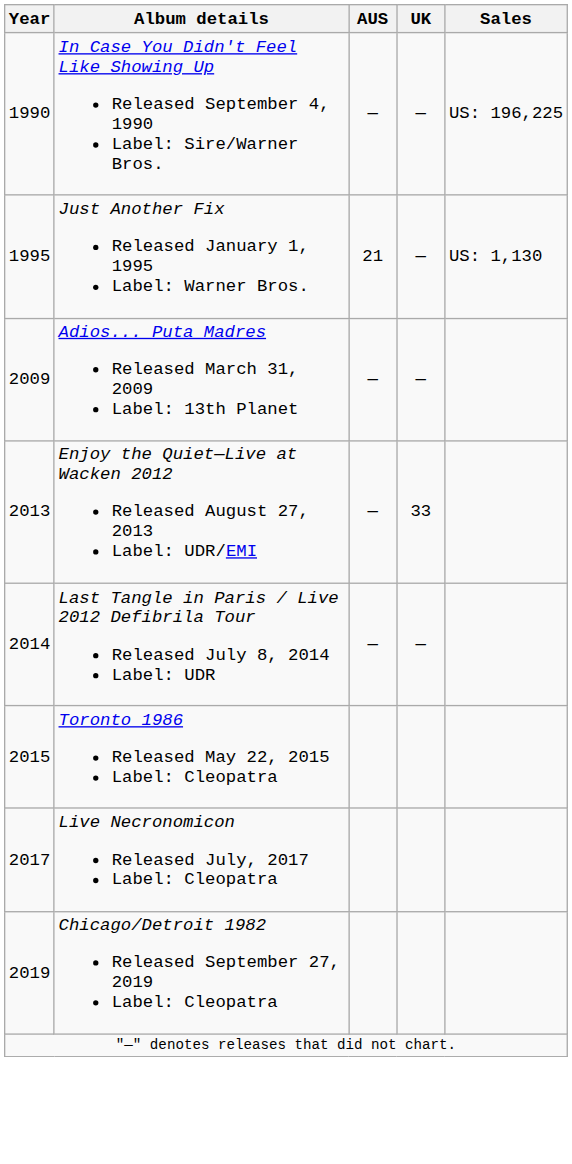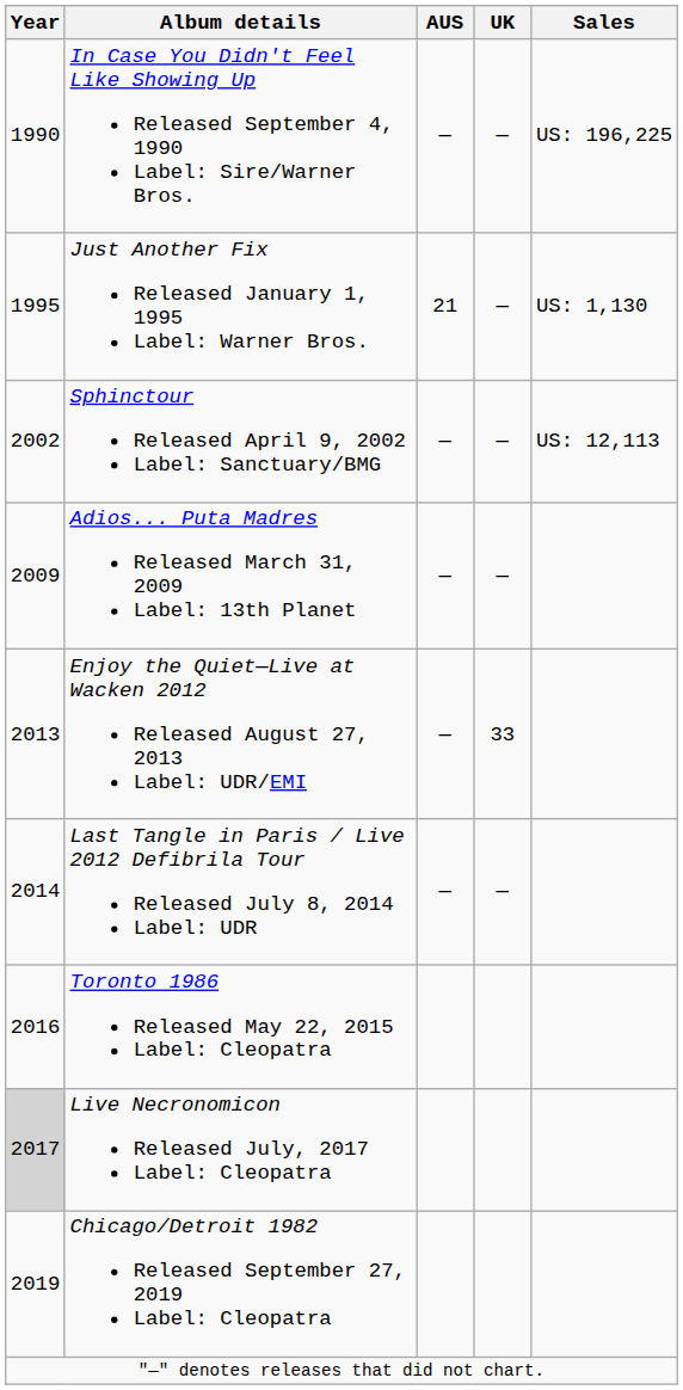 <table class="wikitable">
 <tr>
 <th>Year</th>
 <th width="215">Album details</th>
 <th width="30">AUS<br></th>
 <th width="30">UK<br></th>
 <th>Sales</th>
 </tr>
 <tr>
 <td>1990</td>
 <td><em><a href='#'>In Case You Didn't Feel Like Showing Up</a></em><br><ul><li>Released September 4, 1990</li><li>Label: Sire/Warner Bros.</li></ul></td>
 <td align="center">—</td>
 <td align="center">—</td>
 <td>US: 196,225</td>
 </tr>
 <tr>
 <td>1995</td>
 <td><em>Just Another Fix</em><br><ul><li>Released January 1, 1995</li><li>Label: Warner Bros.</li></ul></td>
 <td align="center">21</td>
 <td align="center">—</td>
 <td>US: 1,130</td>
 </tr>
 <tr>
+<td>2002</td>
+<td><em><a href='#'>Sphinctour</a></em><br><ul><li>Released April 9, 2002</li><li>Label: Sanctuary/BMG</li></ul></td>
+<td align="center">—</td>
+<td align="center">—</td>
+<td>US: 12,113</td>
+</tr>
+<tr>
 <td>2009</td>
 <td><em><a href='#'>Adios... Puta Madres</a></em><br><ul><li>Released March 31, 2009</li><li>Label: 13th Planet</li></ul></td>
 <td align="center">—</td>
 <td align="center">—</td>
 <td></td>
 </tr>
 <tr>
 <td>2013</td>
 <td><em>Enjoy the Quiet—Live at Wacken 2012</em><br><ul><li>Released August 27, 2013</li><li>Label: UDR/<a href='#'>EMI</a></li></ul></td>
 <td align="center">—</td>
 <td align="center">33</td>
 <td></td>
 </tr>
 <tr>
 <td>2014</td>
 <td><em>Last Tangle in Paris / Live 2012 Defibrila Tour</em><br><ul><li>Released July 8, 2014</li><li>Label: UDR</li></ul></td>
 <td align="center">—</td>
 <td align="center">—</td>
 <td></td>
 </tr>
 <tr>
-<td>2015</td>
+<td>2016</td>
 <td><em><a href='#'>Toronto 1986</a></em><br><ul><li>Released May 22, 2015</li><li>Label: Cleopatra</li></ul></td>
 <td align="center"></td>
 <td align="center"></td>
 <td></td>
 </tr>
 <tr>
-<td>2017</td>
+<td style="background: lightgrey;">2017</td>
 <td><em>Live Necronomicon</em><br><ul><li>Released July, 2017</li><li>Label: Cleopatra</li></ul></td>
 <td align="center"></td>
 <td align="center"></td>
 <td></td>
 </tr>
 <tr>
 <td>2019</td>
 <td><em>Chicago/Detroit 1982</em><br><ul><li>Released September 27, 2019</li><li>Label: Cleopatra</li></ul></td>
 <td align="center"></td>
 <td align="center"></td>
 <td></td>
 </tr>
 <tr>
 <td align="center" colspan="5" style="font-size: 8pt">"—" denotes releases that did not chart.</td>
 </tr>
 </table>
